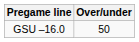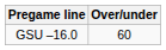 <table class="wikitable">
 <tr align="center">
 <th style=>Pregame line</th>
 <th style=>Over/under</th>
 </tr>
 <tr align="center">
 <td>GSU –16.0</td>
-<td>50</td>
+<td>60</td>
 </tr>
 </table>
